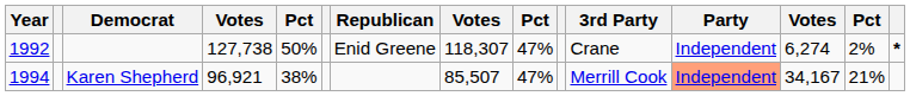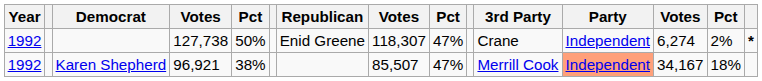 <table class="wikitable" style="margin:0.5em ; font-size:95%">
 <tr>
 <th>Year</th>
 <th></th>
 <th>Democrat</th>
 <th>Votes</th>
 <th>Pct</th>
 <th></th>
 <th>Republican</th>
 <th>Votes</th>
 <th>Pct</th>
 <th></th>
 <th>3rd Party</th>
 <th>Party</th>
 <th>Votes</th>
 <th>Pct</th>
 <th></th>
 </tr>
 <tr>
 <td><a href='#'>1992</a></td>
 <td></td>
 <td></td>
 <td>127,738</td>
 <td>50%</td>
 <td></td>
 <td>Enid Greene</td>
 <td>118,307</td>
 <td>47%</td>
 <td></td>
 <td> Crane</td>
 <td><a href='#'>Independent</a></td>
 <td>6,274</td>
 <td>2%</td>
 <td><strong>*</strong></td>
 </tr>
 <tr>
-<td><a href='#'>1994</a></td>
+<td><a href='#'>1992</a></td>
 <td></td>
 <td><a href='#'>Karen Shepherd</a></td>
 <td>96,921</td>
 <td>38%</td>
 <td></td>
 <td></td>
 <td>85,507</td>
 <td>47%</td>
 <td></td>
 <td><a href='#'>Merrill Cook</a></td>
 <td style="background: lightsalmon;"><a href='#'>Independent</a></td>
 <td>34,167</td>
-<td>21%</td>
+<td>18%</td>
 <td></td>
 </tr>
 </table>
